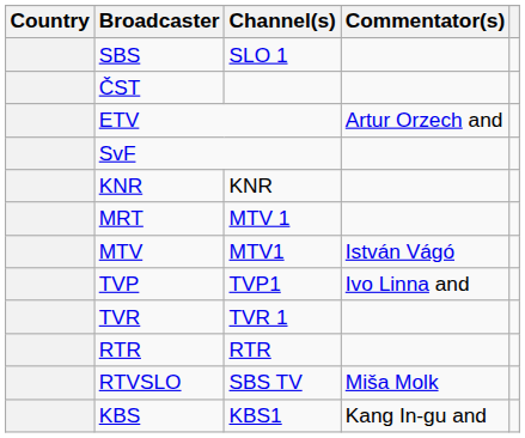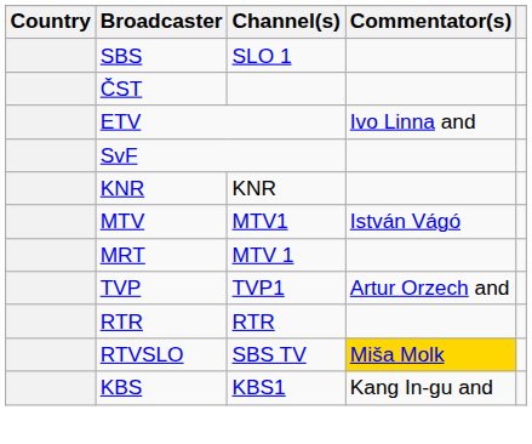 <table class="wikitable plainrowheaders sticky-header">
 <tr>
 </tr>
 <tr>
 <th scope="col">Country</th>
 <th scope="col">Broadcaster</th>
 <th scope="col">Channel(s)</th>
 <th scope="col">Commentator(s)</th>
 <th scope="col"></th>
 </tr>
 <tr>
 <th scope="row"></th>
 <td><a href='#'>SBS</a></td>
 <td><a href='#'>SLO 1</a></td>
 <td></td>
 <td style="text-align:center"></td>
 </tr>
 <tr>
 <th scope="row"></th>
 <td><a href='#'>ČST</a></td>
 <td></td>
 <td></td>
 <td style="text-align:center"></td>
 </tr>
 <tr>
 <th scope="row"></th>
 <td colspan="2"><a href='#'>ETV</a></td>
-<td><a href='#'>Artur Orzech</a> and </td>
+<td><a href='#'>Ivo Linna</a> and </td>
 <td style="text-align:center"></td>
 </tr>
 <tr>
 <th scope="row"></th>
 <td colspan="2"><a href='#'>SvF</a></td>
 <td></td>
 <td style="text-align:center"></td>
 </tr>
 <tr>
 <th scope="row"></th>
 <td><a href='#'>KNR</a></td>
 <td>KNR</td>
 <td></td>
 <td style="text-align:center"></td>
 </tr>
 <tr>
 <th scope="row"></th>
+<td><a href='#'>MTV</a></td>
+<td><a href='#'>MTV1</a></td>
+<td><a href='#'>István Vágó</a></td>
+<td style="text-align:center"></td>
+</tr>
+<tr>
+<th scope="row"></th>
 <td><a href='#'>MRT</a></td>
 <td><a href='#'>MTV 1</a></td>
 <td></td>
 <td style="text-align:center"></td>
 </tr>
 <tr>
 <th scope="row"></th>
-<td><a href='#'>MTV</a></td>
-<td><a href='#'>MTV1</a></td>
-<td><a href='#'>István Vágó</a></td>
-<td style="text-align:center"></td>
-</tr>
-<tr>
-<th scope="row"></th>
 <td><a href='#'>TVP</a></td>
 <td><a href='#'>TVP1</a></td>
-<td><a href='#'>Ivo Linna</a> and </td>
-<td style="text-align:center"></td>
-</tr>
-<tr>
-<th scope="row"></th>
-<td><a href='#'>TVR</a></td>
-<td><a href='#'>TVR 1</a></td>
-<td></td>
+<td><a href='#'>Artur Orzech</a> and </td>
 <td style="text-align:center"></td>
 </tr>
 <tr>
 <th scope="row"></th>
 <td><a href='#'>RTR</a></td>
 <td><a href='#'>RTR</a></td>
 <td></td>
 <td style="text-align:center"></td>
 </tr>
 <tr>
 <th scope="row"></th>
 <td><a href='#'>RTVSLO</a></td>
 <td><a href='#'>SBS TV</a></td>
-<td><a href='#'>Miša Molk</a></td>
+<td style="background: gold;"><a href='#'>Miša Molk</a></td>
 <td style="text-align:center"></td>
 </tr>
 <tr>
 <th scope="row"></th>
 <td><a href='#'>KBS</a></td>
 <td><a href='#'>KBS1</a></td>
 <td>Kang In-gu and </td>
 <td style="text-align:center"></td>
 </tr>
 </table>
